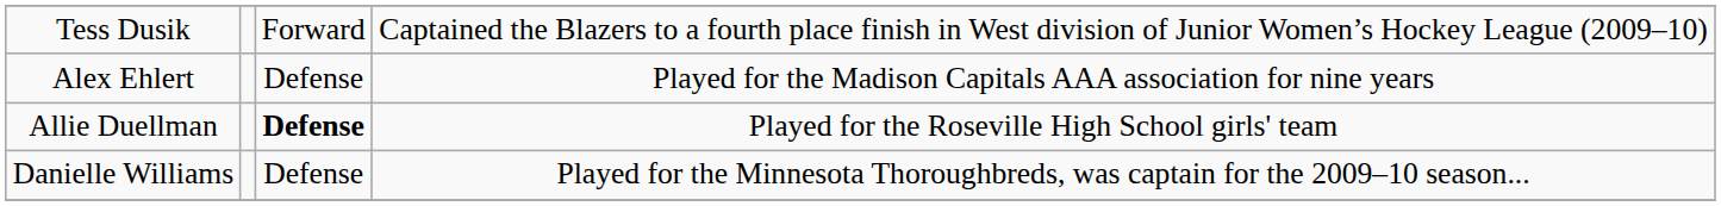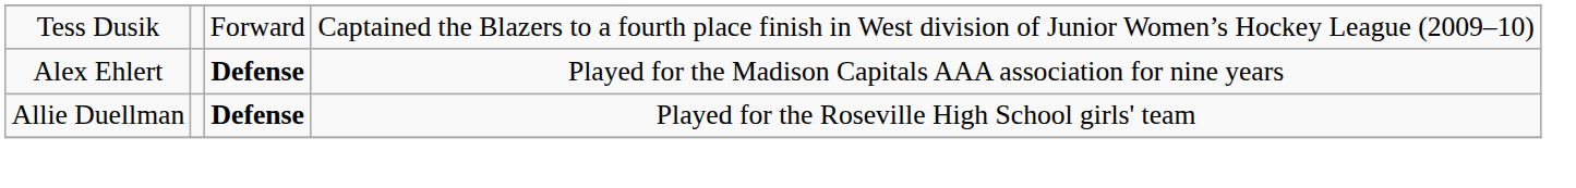 <table class="wikitable">
 <tr align="center">
 </tr>
 <tr align="center" bgcolor="">
 <td>Tess Dusik</td>
 <td></td>
 <td>Forward</td>
 <td>Captained the Blazers to a fourth place finish in West division of Junior Women’s Hockey League (2009–10)</td>
 </tr>
 <tr align="center" bgcolor="">
 <td>Alex Ehlert</td>
 <td></td>
-<td>Defense</td>
+<td><strong>Defense</strong></td>
 <td>Played for the Madison Capitals AAA association for nine years</td>
 </tr>
 <tr align="center" bgcolor="">
 <td>Allie Duellman</td>
 <td></td>
 <td><strong>Defense</strong></td>
 <td>Played for the Roseville High School girls' team</td>
 </tr>
 <tr align="center" bgcolor="">
-<td>Danielle Williams</td>
-<td></td>
-<td>Defense</td>
-<td>Played for the Minnesota Thoroughbreds, was captain for the 2009–10 season...</td>
-</tr>
-<tr align="center" bgcolor="">
 </tr>
 </table>
